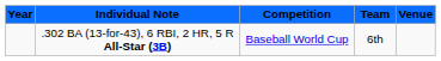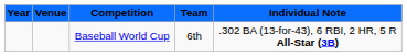 <table class="wikitable">
 <tr>
 <th style="background:#0A6EFF"><span>Year</span></th>
-<th style="background:#0A6EFF"><span> Individual Note </span></th>
+<th style="background:#0A6EFF"><span>Venue</span></th>
 <th style="background:#0A6EFF"><span>Competition</span></th>
 <th style="background:#0A6EFF"><span> Team </span></th>
-<th style="background:#0A6EFF"><span>Venue</span></th>
+<th style="background:#0A6EFF"><span> Individual Note </span></th>
 </tr>
 <tr>
 <td style="text-align:center">  </td>
-<td style="text-align:center"> .302 BA (13-for-43), 6 RBI, 2 HR, 5 R <br><strong>All-Star (<a href='#'>3B</a>)</strong></td>
+<td>  </td>
 <td> <a href='#'>Baseball World Cup</a> </td>
 <td style="text-align:center">6th</td>
-<td>  </td>
+<td style="text-align:center"> .302 BA (13-for-43), 6 RBI, 2 HR, 5 R <br><strong>All-Star (<a href='#'>3B</a>)</strong></td>
 </tr>
 </table>
